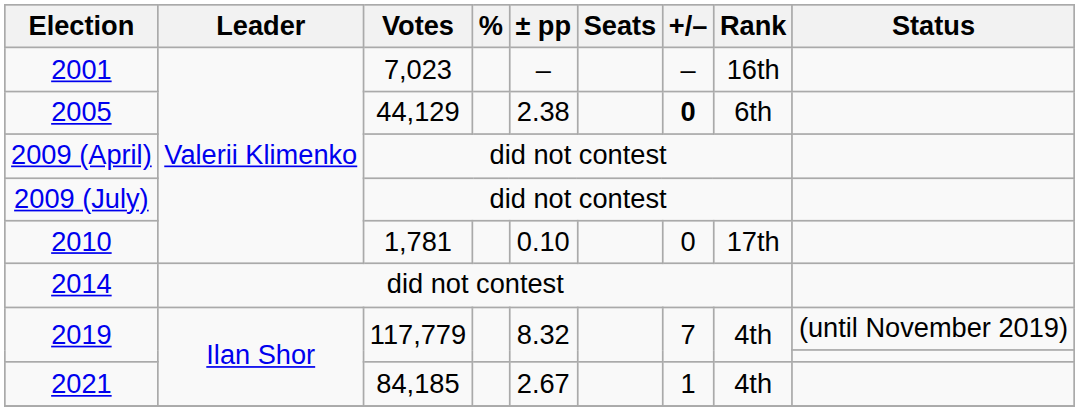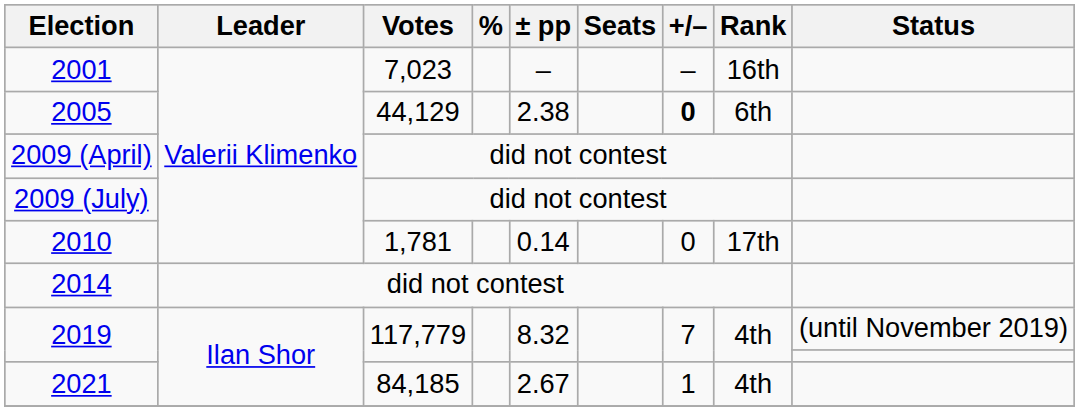 <table class=wikitable style=text-align:center>
 <tr>
 <th>Election</th>
 <th>Leader</th>
 <th>Votes</th>
 <th>%</th>
 <th>± pp</th>
 <th>Seats</th>
 <th>+/–</th>
 <th>Rank</th>
 <th>Status</th>
 </tr>
 <tr>
 <td><a href='#'>2001</a></td>
 <td rowspan=5><a href='#'>Valerii Klimenko</a></td>
 <td>7,023</td>
 <td></td>
 <td>–</td>
 <td></td>
 <td>–</td>
 <td>16th</td>
 <td></td>
 </tr>
 <tr>
 <td><a href='#'>2005</a></td>
 <td>44,129</td>
 <td></td>
 <td> 2.38</td>
 <td></td>
 <td><strong> 0</strong></td>
 <td> 6th</td>
 <td></td>
 </tr>
 <tr>
 <td><a href='#'>2009 (April)</a></td>
 <td colspan="6">did not contest</td>
 <td></td>
 </tr>
 <tr>
 <td><a href='#'>2009 (July)</a></td>
 <td colspan="6">did not contest</td>
 <td></td>
 </tr>
 <tr>
 <td><a href='#'>2010</a></td>
 <td>1,781</td>
 <td></td>
-<td> 0.10</td>
+<td> 0.14</td>
 <td></td>
 <td> 0</td>
 <td> 17th</td>
 <td></td>
 </tr>
 <tr>
 <td><a href='#'>2014</a></td>
 <td colspan="7">did not contest</td>
 <td></td>
 </tr>
 <tr>
 <td rowspan="2"><a href='#'>2019</a></td>
 <td rowspan="3"><a href='#'>Ilan Shor</a></td>
 <td rowspan="2">117,779</td>
 <td rowspan="2"></td>
 <td rowspan="2"> 8.32</td>
 <td rowspan="2"></td>
 <td rowspan="2"> 7</td>
 <td rowspan="2"> 4th</td>
 <td> (until November 2019)</td>
 </tr>
 <tr>
 <td></td>
 </tr>
 <tr>
 <td><a href='#'>2021</a></td>
 <td>84,185</td>
 <td></td>
 <td> 2.67</td>
 <td></td>
 <td> 1</td>
 <td> 4th</td>
 <td></td>
 </tr>
 <tr>
 </tr>
 </table>
